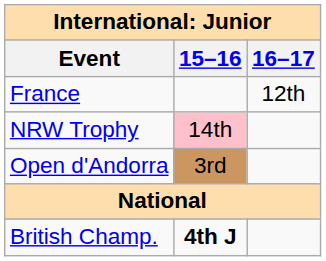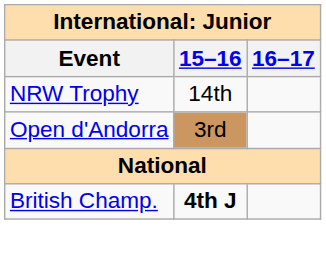 <table class="wikitable" style="text-align:center">
 <tr>
 <th colspan="3" style="background-color: #ffdead; " align="center">International: Junior</th>
 </tr>
 <tr>
 <th>Event</th>
 <th><a href='#'>15–16</a></th>
 <th><a href='#'>16–17</a></th>
 </tr>
 <tr>
-<td align=left> <a href='#'>France</a></td>
-<td></td>
-<td>12th</td>
-</tr>
-<tr>
 <td align=left><a href='#'>NRW Trophy</a></td>
-<td style="background: pink;">14th</td>
+<td>14th</td>
 <td></td>
 </tr>
 <tr>
 <td align=left><a href='#'>Open d'Andorra</a></td>
 <td bgcolor="cc966">3rd</td>
 <td></td>
 </tr>
 <tr>
 <th colspan="3" style="background-color: #ffdead; " align="center">National</th>
 </tr>
 <tr>
 <td align="left"><a href='#'>British Champ.</a></td>
 <td><strong>4th J</strong></td>
 <td></td>
 </tr>
 </table>
